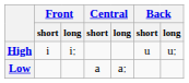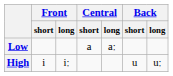 <table class="wikitable" style=text-align:center>
 <tr>
 <th rowspan="2"></th>
 <th colspan="2"><a href='#'>Front</a></th>
 <th colspan="2"><a href='#'>Central</a></th>
 <th colspan="2"><a href='#'>Back</a></th>
 </tr>
 <tr>
 <th><small>short</small></th>
 <th><small>long</small></th>
 <th><small>short</small></th>
 <th><small>long</small></th>
 <th><small>short</small></th>
 <th><small>long</small></th>
 </tr>
 <tr>
+<th><strong><a href='#'>Low</a></strong></th>
+<td></td>
+<td></td>
+<td>a</td>
+<td>aː</td>
+<td></td>
+<td></td>
+</tr>
+<tr>
 <th><strong><a href='#'>High</a></strong></th>
 <td>i</td>
 <td>iː</td>
 <td></td>
 <td></td>
 <td>u</td>
 <td>uː</td>
 </tr>
-<tr>
-<th><strong><a href='#'>Low</a></strong></th>
-<td></td>
-<td></td>
-<td>a</td>
-<td>aː</td>
-<td></td>
-<td></td>
-</tr>
 </table>
